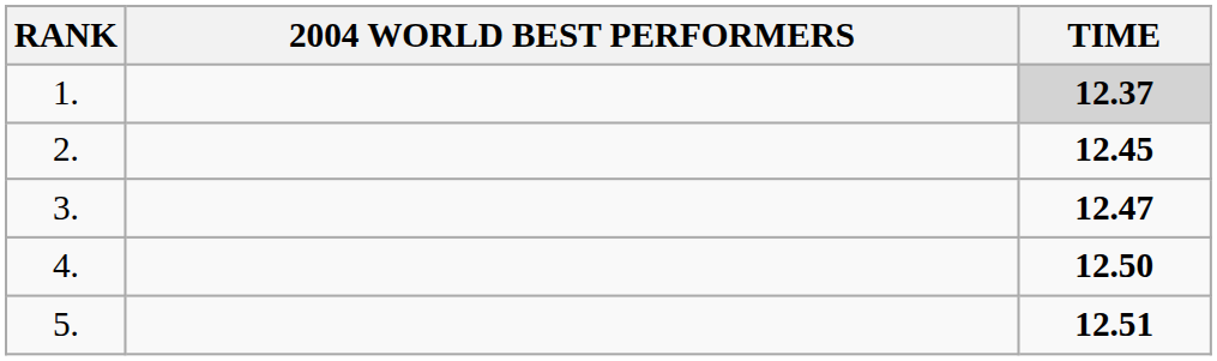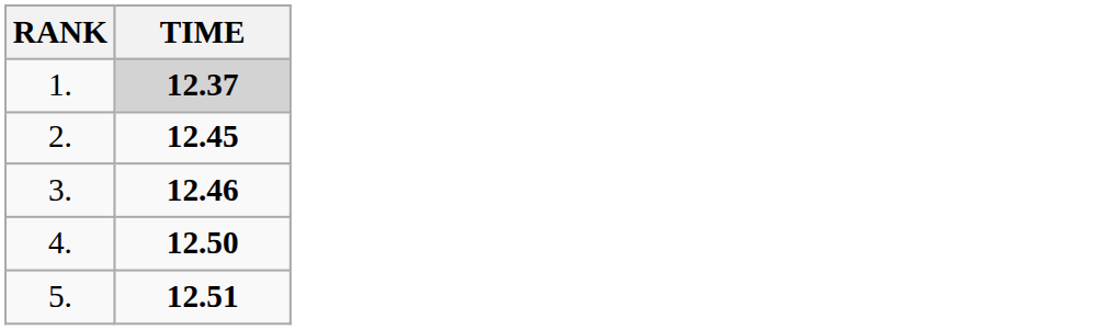 <table class="wikitable" style="border-collapse: collapse; font-size: 90%;">
 <tr>
 <th>RANK</th>
-<th align="center" style="width: 25em">2004 WORLD BEST PERFORMERS</th>
 <th align="center" style="width: 5em">TIME</th>
 </tr>
 <tr>
 <td align="center">1.</td>
-<td></td>
 <td align="center" style="background: lightgrey;"><strong>12.37</strong></td>
 </tr>
 <tr>
 <td align="center">2.</td>
-<td></td>
 <td align="center"><strong>12.45</strong></td>
 </tr>
 <tr>
 <td align="center">3.</td>
-<td></td>
-<td align="center"><strong>12.47</strong></td>
+<td align="center"><strong>12.46</strong></td>
 </tr>
 <tr>
 <td align="center">4.</td>
-<td></td>
 <td align="center"><strong>12.50</strong></td>
 </tr>
 <tr>
 <td align="center">5.</td>
-<td></td>
 <td align="center"><strong>12.51</strong></td>
 </tr>
 </table>
